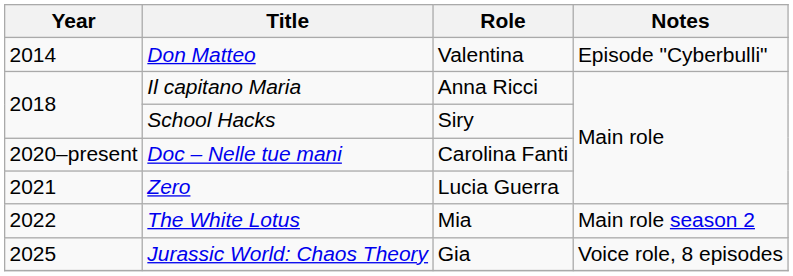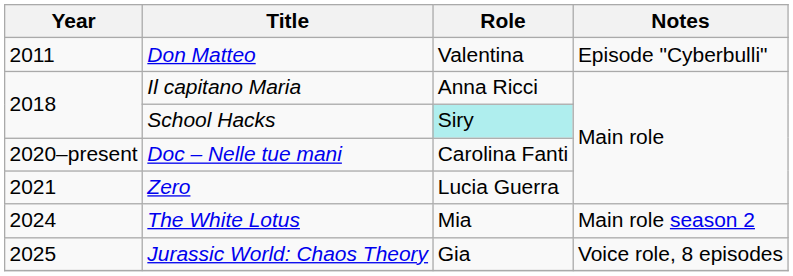 <table class="wikitable sortable">
 <tr>
 <th>Year</th>
 <th>Title</th>
 <th>Role</th>
 <th class="unsortable">Notes</th>
 </tr>
 <tr>
-<td>2014</td>
+<td>2011</td>
 <td><em><a href='#'>Don Matteo</a></em></td>
 <td>Valentina</td>
 <td>Episode "Cyberbulli"</td>
 </tr>
 <tr>
 <td rowspan="2">2018</td>
 <td><em>Il capitano Maria</em></td>
 <td>Anna Ricci</td>
 <td rowspan=4>Main role</td>
 </tr>
 <tr>
 <td><em>School Hacks</em></td>
-<td>Siry</td>
+<td style="background: paleturquoise;">Siry</td>
 </tr>
 <tr>
 <td>2020–present</td>
 <td><em><a href='#'>Doc – Nelle tue mani</a></em></td>
 <td>Carolina Fanti</td>
 </tr>
 <tr>
 <td>2021</td>
 <td><em><a href='#'>Zero</a></em></td>
 <td>Lucia Guerra</td>
 </tr>
 <tr>
-<td>2022</td>
+<td>2024</td>
 <td><em><a href='#'>The White Lotus</a></em></td>
 <td>Mia</td>
 <td>Main role <a href='#'>season 2</a></td>
 </tr>
 <tr>
 <td>2025</td>
 <td><em><a href='#'>Jurassic World: Chaos Theory</a></em></td>
 <td>Gia</td>
 <td>Voice role, 8 episodes</td>
 </tr>
 <tr>
 </tr>
 </table>
